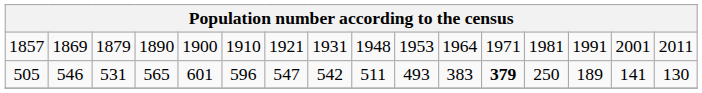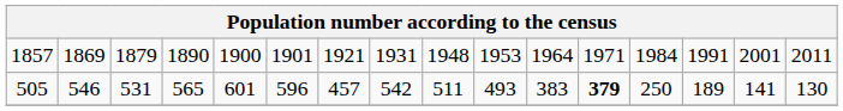 <table class="wikitable" style="margin: 0.5em auto; text-align: center;">
 <tr>
 <th colspan="16">Population number according to the census</th>
 </tr>
 <tr>
 <td>1857</td>
 <td>1869</td>
 <td>1879</td>
 <td>1890</td>
 <td>1900</td>
-<td>1910</td>
+<td>1901</td>
 <td>1921</td>
 <td>1931</td>
 <td>1948</td>
 <td>1953</td>
 <td>1964</td>
 <td>1971</td>
-<td>1981</td>
+<td>1984</td>
 <td>1991</td>
 <td>2001</td>
 <td>2011</td>
 </tr>
 <tr>
 <td>505</td>
 <td>546</td>
 <td>531</td>
 <td>565</td>
 <td>601</td>
 <td>596</td>
-<td>547</td>
+<td>457</td>
 <td>542</td>
 <td>511</td>
 <td>493</td>
 <td>383</td>
 <td><strong>379</strong></td>
 <td>250</td>
 <td>189</td>
 <td>141</td>
 <td>130</td>
 </tr>
 <tr>
 </tr>
 </table>
